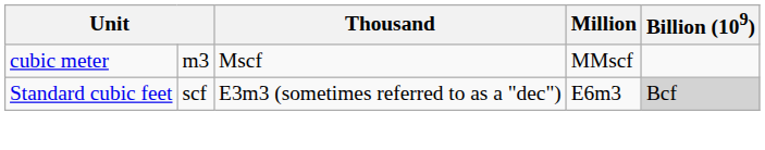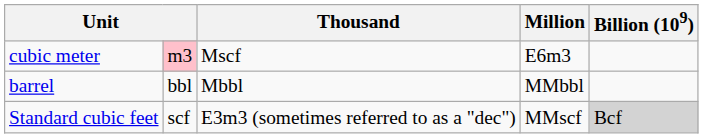 <table class="wikitable">
 <tr>
 <th colspan="2">Unit</th>
 <th>Thousand</th>
 <th>Million</th>
 <th>Billion (10<sup>9</sup>)</th>
 </tr>
 <tr>
 <td><a href='#'>cubic meter</a></td>
-<td>m3</td>
+<td style="background: pink;">m3</td>
 <td>Mscf</td>
-<td>MMscf</td>
+<td>E6m3</td>
+<td></td>
+</tr>
+<tr>
+<td><a href='#'>barrel</a></td>
+<td>bbl</td>
+<td>Mbbl</td>
+<td>MMbbl</td>
 <td></td>
 </tr>
 <tr>
 <td><a href='#'>Standard cubic feet</a></td>
 <td>scf</td>
 <td>E3m3 (sometimes referred to as a "dec")</td>
-<td>E6m3</td>
+<td>MMscf</td>
 <td style="background: lightgrey;">Bcf</td>
 </tr>
 </table>
